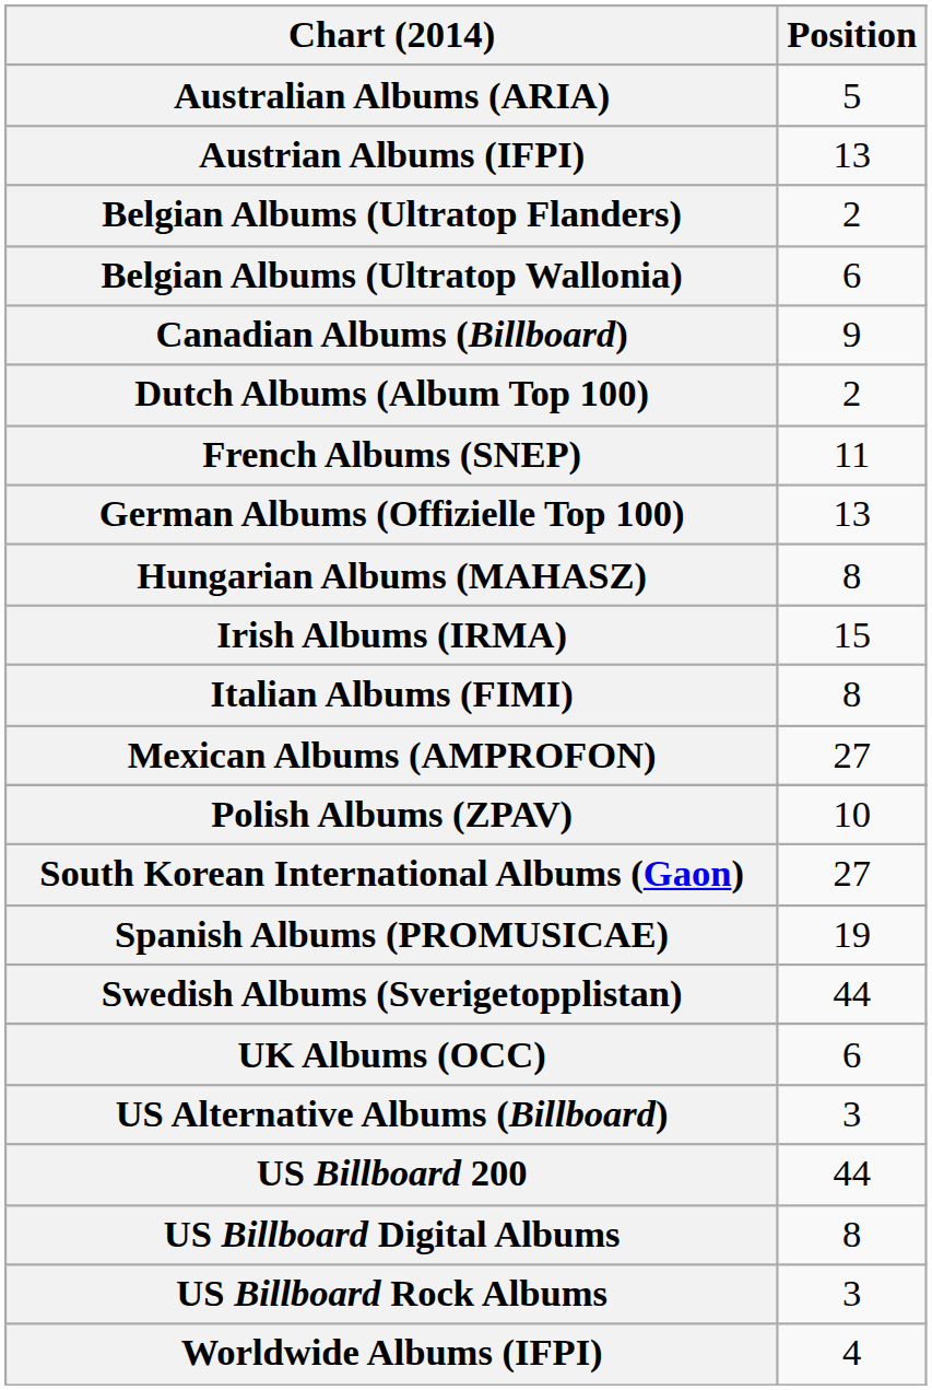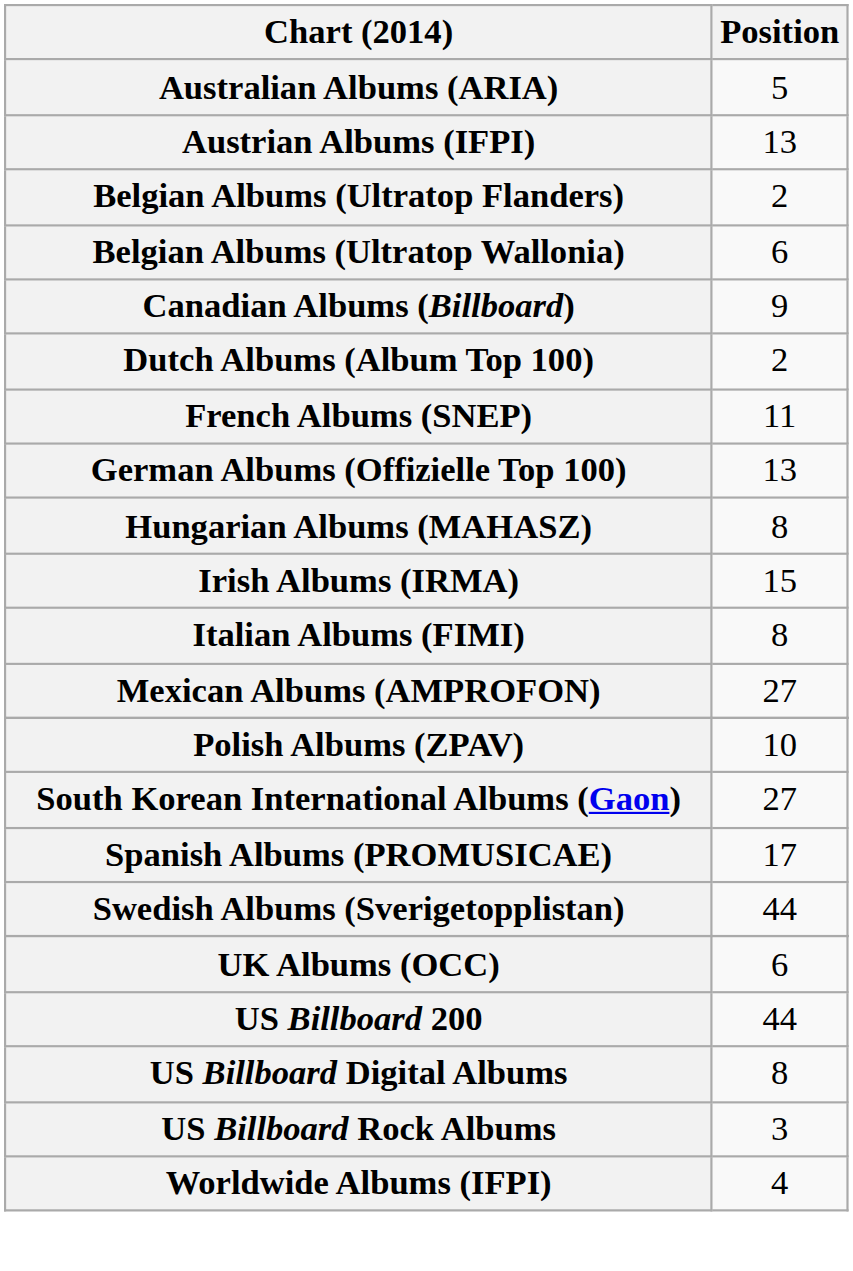 <table class="wikitable sortable plainrowheaders" style="text-align:center">
 <tr>
 <th scope="col" style="width:20em;">Chart (2014)</th>
 <th scope="col">Position</th>
 </tr>
 <tr>
 <th scope="row">Australian Albums (ARIA)</th>
 <td>5</td>
 </tr>
 <tr>
 <th scope="row">Austrian Albums (IFPI)</th>
 <td>13</td>
 </tr>
 <tr>
 <th scope="row">Belgian Albums (Ultratop Flanders)</th>
 <td>2</td>
 </tr>
 <tr>
 <th scope="row">Belgian Albums (Ultratop Wallonia)</th>
 <td>6</td>
 </tr>
 <tr>
 <th scope="row">Canadian Albums (<em>Billboard</em>)</th>
 <td>9</td>
 </tr>
 <tr>
 <th scope="row">Dutch Albums (Album Top 100)</th>
 <td>2</td>
 </tr>
 <tr>
 <th scope="row">French Albums (SNEP)</th>
 <td>11</td>
 </tr>
 <tr>
 <th scope="row">German Albums (Offizielle Top 100)</th>
 <td>13</td>
 </tr>
 <tr>
 <th scope="row">Hungarian Albums (MAHASZ)</th>
 <td>8</td>
 </tr>
 <tr>
 <th scope="row">Irish Albums (IRMA)</th>
 <td>15</td>
 </tr>
 <tr>
 <th scope="row">Italian Albums (FIMI)</th>
 <td>8</td>
 </tr>
 <tr>
 <th scope="row">Mexican Albums (AMPROFON)</th>
 <td>27</td>
 </tr>
 <tr>
 </tr>
 <tr>
 <th scope="row">Polish Albums (ZPAV)</th>
 <td>10</td>
 </tr>
 <tr>
 <th scope="row">South Korean International Albums (<a href='#'>Gaon</a>)</th>
 <td>27</td>
 </tr>
 <tr>
 <th scope="row">Spanish Albums (PROMUSICAE)</th>
-<td>19</td>
+<td>17</td>
 </tr>
 <tr>
 <th scope="row">Swedish Albums (Sverigetopplistan)</th>
 <td>44</td>
 </tr>
 <tr>
 </tr>
 <tr>
 <th scope="row">UK Albums (OCC)</th>
 <td>6</td>
-</tr>
-<tr>
-<th scope="row">US Alternative Albums (<em>Billboard</em>)</th>
-<td>3</td>
 </tr>
 <tr>
 <th scope="row">US <em>Billboard</em> 200</th>
 <td>44</td>
 </tr>
 <tr>
 <th scope="row">US <em>Billboard</em> Digital Albums</th>
 <td>8</td>
 </tr>
 <tr>
 <th scope="row">US <em>Billboard</em> Rock Albums</th>
 <td>3</td>
 </tr>
 <tr>
 <th scope="row">Worldwide Albums (IFPI)</th>
 <td>4</td>
 </tr>
 </table>
